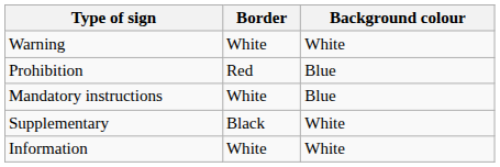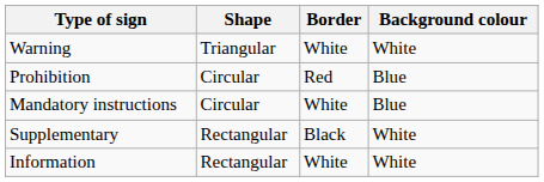 <table class=wikitable width=475x>
 <tr>
 <th>Type of sign</th>
+<th>Shape</th>
 <th>Border</th>
 <th>Background colour</th>
 </tr>
 <tr>
 <td>Warning</td>
+<td>Triangular</td>
 <td>White</td>
 <td>White</td>
 </tr>
 <tr>
 <td>Prohibition</td>
+<td>Circular</td>
 <td>Red</td>
 <td>Blue</td>
 </tr>
 <tr>
 <td>Mandatory instructions</td>
+<td>Circular</td>
 <td>White</td>
 <td>Blue</td>
 </tr>
 <tr valign=top>
 <td>Supplementary</td>
+<td>Rectangular</td>
 <td>Black</td>
 <td>White</td>
 </tr>
 <tr>
 <td>Information</td>
+<td>Rectangular</td>
 <td>White</td>
 <td>White</td>
 </tr>
 </table>
